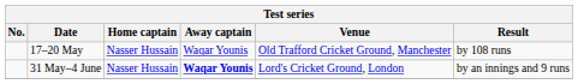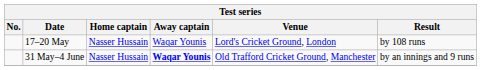 <table class="wikitable">
 <tr>
 <th colspan="9">Test series</th>
 </tr>
 <tr>
 <th>No.</th>
 <th>Date</th>
 <th>Home captain</th>
 <th>Away captain</th>
 <th>Venue</th>
 <th>Result</th>
 </tr>
 <tr>
 <td></td>
 <td>17–20 May</td>
 <td><a href='#'>Nasser Hussain</a></td>
 <td><a href='#'>Waqar Younis</a></td>
-<td><a href='#'>Old Trafford Cricket Ground</a>, <a href='#'>Manchester</a></td>
+<td><a href='#'>Lord's Cricket Ground</a>, <a href='#'>London</a></td>
 <td> by 108 runs</td>
 </tr>
 <tr>
 <td></td>
 <td>31 May–4 June</td>
 <td><a href='#'>Nasser Hussain</a></td>
 <td><strong><a href='#'>Waqar Younis</a></strong></td>
-<td><a href='#'>Lord's Cricket Ground</a>, <a href='#'>London</a></td>
+<td><a href='#'>Old Trafford Cricket Ground</a>, <a href='#'>Manchester</a></td>
 <td> by an innings and 9 runs</td>
 </tr>
 <tr>
 </tr>
 </table>
